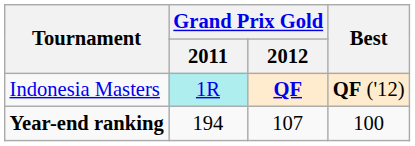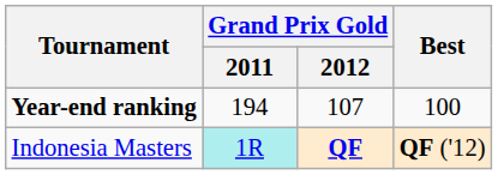 <table class="wikitable" style="font-size: 90%; text-align:center">
 <tr>
 <th rowspan="2">Tournament</th>
 <th colspan="2"><a href='#'>Grand Prix Gold</a></th>
 <th rowspan="2">Best</th>
 </tr>
 <tr>
 <th>2011</th>
 <th>2012</th>
 </tr>
 <tr>
+<td align=left><strong>Year-end ranking</strong></td>
+<td>194</td>
+<td>107</td>
+<td>100</td>
+</tr>
+<tr>
 <td align=left><a href='#'>Indonesia Masters</a></td>
 <td bgcolor=AFEEEE><a href='#'>1R</a></td>
 <td bgcolor=FFEBCD><strong><a href='#'>QF</a></strong></td>
 <td bgcolor=FFEBCD><strong>QF</strong> ('12)</td>
 </tr>
-<tr>
-<td align=left><strong>Year-end ranking</strong></td>
-<td>194</td>
-<td>107</td>
-<td>100</td>
-</tr>
 </table>
